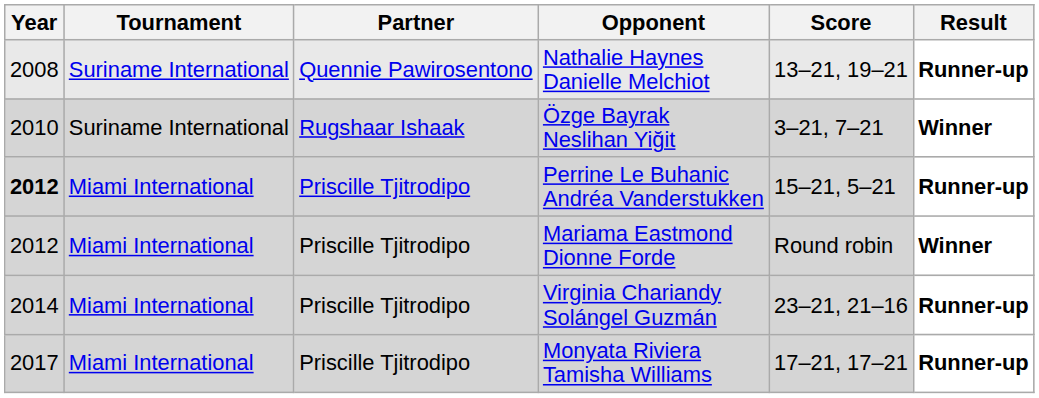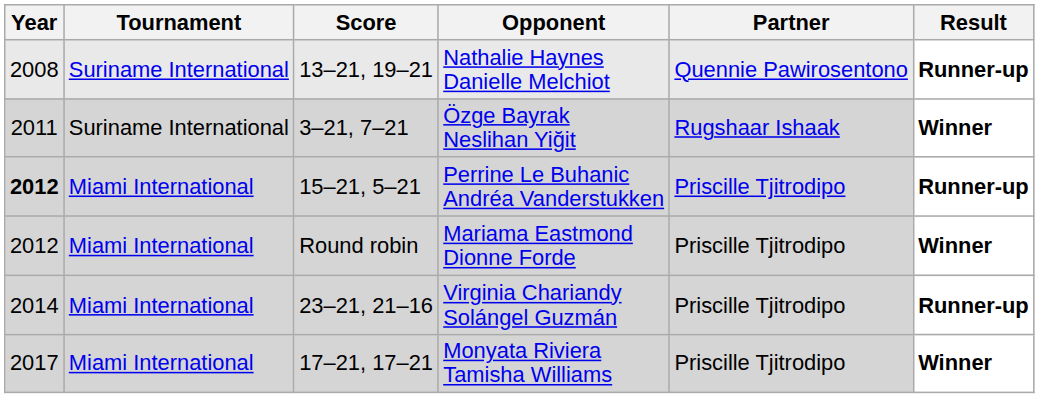 <table class="sortable wikitable" style="font-size: 90%;">
 <tr>
 <th>Year</th>
 <th>Tournament</th>
+<th>Score</th>
+<th>Opponent</th>
 <th>Partner</th>
-<th>Opponent</th>
-<th>Score</th>
 <th>Result</th>
 </tr>
 <tr style="background:#E9E9E9">
 <td align="center">2008</td>
 <td align="left"><a href='#'>Suriname International</a></td>
+<td align="left">13–21, 19–21</td>
+<td align="left"> <a href='#'>Nathalie Haynes</a><br> <a href='#'>Danielle Melchiot</a></td>
 <td align="left"> <a href='#'>Quennie Pawirosentono</a></td>
-<td align="left"> <a href='#'>Nathalie Haynes</a><br> <a href='#'>Danielle Melchiot</a></td>
-<td align="left">13–21, 19–21</td>
 <td style="text-align:left; background:white"> <strong>Runner-up</strong></td>
 </tr>
 <tr style="background:#D5D5D5">
-<td align="center">2010</td>
+<td align="center">2011</td>
 <td align="left">Suriname International</td>
+<td align="left">3–21, 7–21</td>
+<td align="left"> <a href='#'>Özge Bayrak</a><br> <a href='#'>Neslihan Yiğit</a></td>
 <td align="left"> <a href='#'>Rugshaar Ishaak</a></td>
-<td align="left"> <a href='#'>Özge Bayrak</a><br> <a href='#'>Neslihan Yiğit</a></td>
-<td align="left">3–21, 7–21</td>
 <td style="text-align:left; background:white"> <strong>Winner</strong></td>
 </tr>
 <tr style="background:#D5D5D5">
 <td align="center"><strong>2012</strong></td>
 <td align="left"><a href='#'>Miami International</a></td>
+<td align="left">15–21, 5–21</td>
+<td align="left"> <a href='#'>Perrine Le Buhanic</a><br> <a href='#'>Andréa Vanderstukken</a></td>
 <td align="left"> <a href='#'>Priscille Tjitrodipo</a></td>
-<td align="left"> <a href='#'>Perrine Le Buhanic</a><br> <a href='#'>Andréa Vanderstukken</a></td>
-<td align="left">15–21, 5–21</td>
 <td style="text-align:left; background:white"> <strong>Runner-up</strong></td>
 </tr>
 <tr style="background:#D5D5D5">
 <td align="center">2012</td>
 <td align="left"><a href='#'>Miami International</a></td>
+<td align="left">Round robin</td>
+<td align="left"> <a href='#'>Mariama Eastmond</a><br> <a href='#'>Dionne Forde</a></td>
 <td align="left"> Priscille Tjitrodipo</td>
-<td align="left"> <a href='#'>Mariama Eastmond</a><br> <a href='#'>Dionne Forde</a></td>
-<td align="left">Round robin</td>
 <td style="text-align:left; background:white"> <strong>Winner</strong></td>
 </tr>
 <tr style="background:#D5D5D5">
 <td align="center">2014</td>
 <td align="left"><a href='#'>Miami International</a></td>
+<td align="left">23–21, 21–16</td>
+<td align="left"> <a href='#'>Virginia Chariandy</a><br> <a href='#'>Solángel Guzmán</a></td>
 <td align="left"> Priscille Tjitrodipo</td>
-<td align="left"> <a href='#'>Virginia Chariandy</a><br> <a href='#'>Solángel Guzmán</a></td>
-<td align="left">23–21, 21–16</td>
 <td style="text-align:left; background:white"> <strong>Runner-up</strong></td>
 </tr>
 <tr style="background:#D5D5D5">
 <td align="center">2017</td>
 <td align="left"><a href='#'>Miami International</a></td>
+<td align="left">17–21, 17–21</td>
+<td align="left"> <a href='#'>Monyata Riviera</a><br> <a href='#'>Tamisha Williams</a></td>
 <td align="left"> Priscille Tjitrodipo</td>
-<td align="left"> <a href='#'>Monyata Riviera</a><br> <a href='#'>Tamisha Williams</a></td>
-<td align="left">17–21, 17–21</td>
-<td style="text-align:left; background:white"> <strong>Runner-up</strong></td>
+<td style="text-align:left; background:white"> <strong>Winner</strong></td>
 </tr>
 </table>
